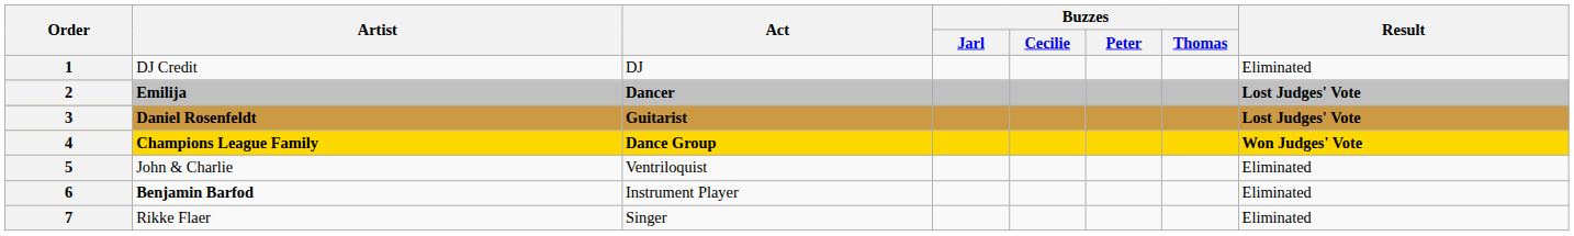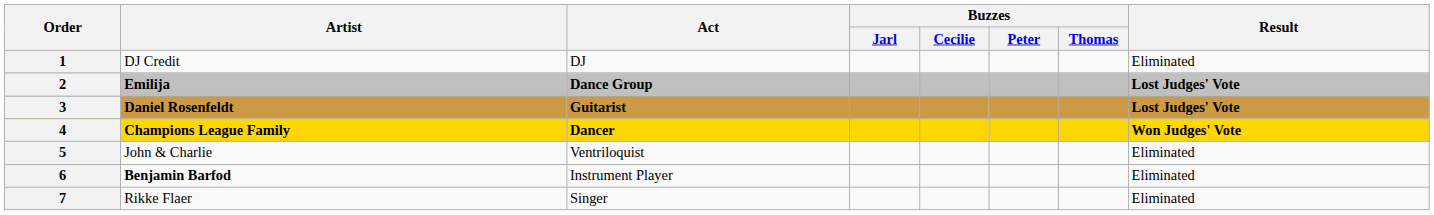 <table class="wikitable sortable" width="100%">
 <tr>
 <th rowspan="2">Order</th>
 <th rowspan="2" class="unsortable">Artist</th>
 <th rowspan="2" class="unsortable">Act</th>
 <th colspan="4" class="unsortable">Buzzes</th>
 <th rowspan="2">Result</th>
 </tr>
 <tr>
 <th width="70"><a href='#'>Jarl</a></th>
 <th width="70"><a href='#'>Cecilie</a></th>
 <th width="70"><a href='#'>Peter</a></th>
 <th width="70"><a href='#'>Thomas</a></th>
 </tr>
 <tr>
 <th>1</th>
 <td>DJ Credit</td>
 <td>DJ</td>
 <td></td>
 <td></td>
 <td></td>
 <td></td>
 <td>Eliminated</td>
 </tr>
 <tr style="background:silver;">
 <th>2</th>
 <td><strong>Emilija</strong></td>
-<td><strong>Dancer</strong></td>
+<td><strong>Dance Group</strong></td>
 <td align="center"></td>
 <td align="center"></td>
 <td></td>
 <td align="center"></td>
 <td><strong>Lost Judges' Vote</strong></td>
 </tr>
 <tr style="background:#c94;">
 <th>3</th>
 <td><strong>Daniel Rosenfeldt</strong></td>
 <td><strong>Guitarist</strong></td>
 <td></td>
 <td></td>
 <td align="center"></td>
 <td></td>
 <td><strong>Lost Judges' Vote</strong></td>
 </tr>
 <tr style="background:gold;">
 <th>4</th>
 <td><strong>Champions League Family</strong></td>
-<td><strong>Dance Group</strong></td>
+<td><strong>Dancer</strong></td>
 <td></td>
 <td></td>
 <td></td>
 <td></td>
 <td><strong>Won Judges' Vote</strong></td>
 </tr>
 <tr>
 <th>5</th>
 <td>John & Charlie</td>
 <td>Ventriloquist</td>
 <td></td>
 <td></td>
 <td></td>
 <td></td>
 <td>Eliminated</td>
 </tr>
 <tr>
 <th>6</th>
 <td><strong>Benjamin Barfod</strong></td>
 <td>Instrument Player</td>
 <td></td>
 <td></td>
 <td></td>
 <td></td>
 <td>Eliminated</td>
 </tr>
 <tr>
 <th>7</th>
 <td>Rikke Flaer </td>
 <td>Singer</td>
 <td></td>
 <td></td>
 <td></td>
 <td></td>
 <td>Eliminated</td>
 </tr>
 </table>
